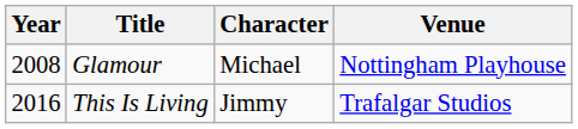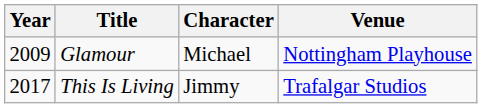 <table class="wikitable">
 <tr>
 <th>Year</th>
 <th>Title</th>
 <th>Character</th>
 <th>Venue</th>
 </tr>
 <tr>
-<td>2008</td>
+<td>2009</td>
 <td><em>Glamour</em></td>
 <td>Michael</td>
 <td><a href='#'>Nottingham Playhouse</a></td>
 </tr>
 <tr>
-<td>2016</td>
+<td>2017</td>
 <td><em>This Is Living</em></td>
 <td>Jimmy</td>
 <td><a href='#'>Trafalgar Studios</a></td>
 </tr>
 </table>
